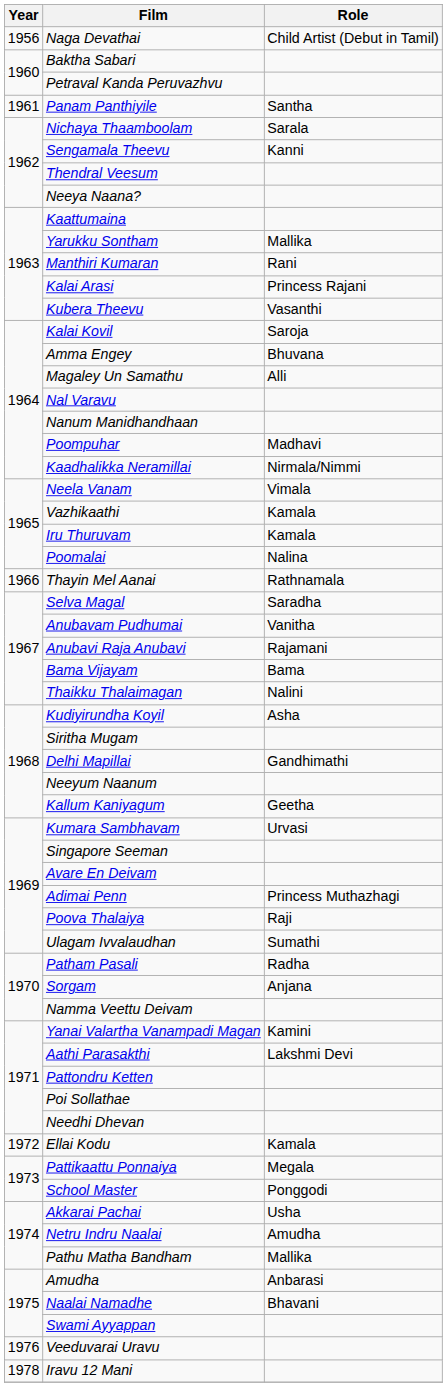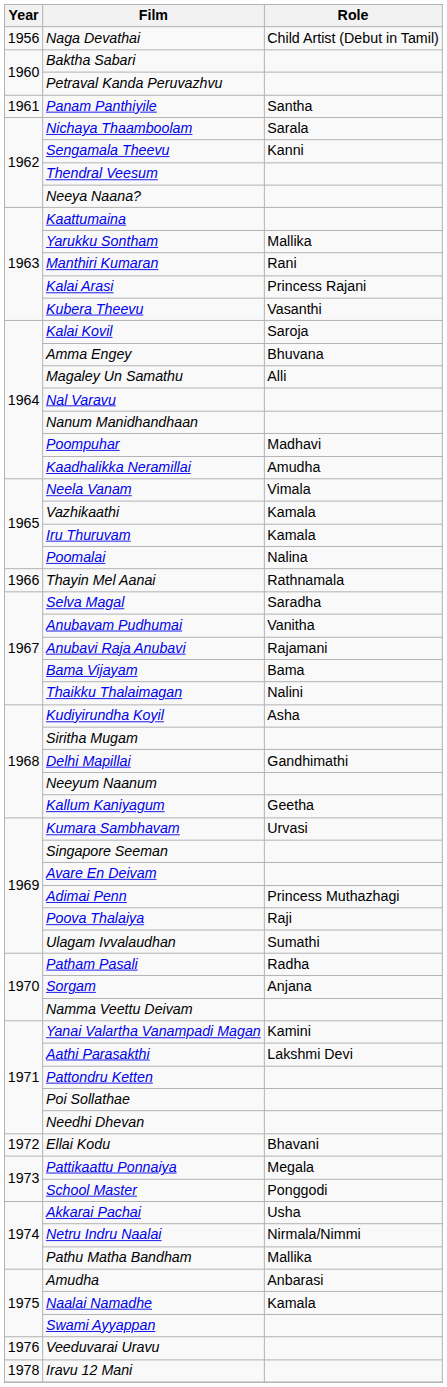 <table class="wikitable sortable">
 <tr>
 <th>Year</th>
 <th>Film</th>
 <th>Role</th>
 </tr>
 <tr>
 <td>1956</td>
 <td><em>Naga Devathai</em></td>
 <td>Child Artist (Debut in Tamil)</td>
 </tr>
 <tr>
 <td rowspan="2">1960</td>
 <td><em>Baktha Sabari</em></td>
 <td></td>
 </tr>
 <tr>
 <td><em>Petraval Kanda Peruvazhvu</em></td>
 <td></td>
 </tr>
 <tr>
 <td>1961</td>
 <td><em><a href='#'>Panam Panthiyile</a></em></td>
 <td>Santha</td>
 </tr>
 <tr>
 <td rowspan="4">1962</td>
 <td><em><a href='#'>Nichaya Thaamboolam</a></em></td>
 <td>Sarala</td>
 </tr>
 <tr>
 <td><em><a href='#'>Sengamala Theevu</a></em></td>
 <td>Kanni</td>
 </tr>
 <tr>
 <td><em><a href='#'>Thendral Veesum</a></em></td>
 <td></td>
 </tr>
 <tr>
 <td><em>Neeya Naana?</em></td>
 <td></td>
 </tr>
 <tr>
 <td rowspan="5">1963</td>
 <td><em><a href='#'>Kaattumaina</a></em></td>
 <td></td>
 </tr>
 <tr>
 <td><em><a href='#'>Yarukku Sontham</a></em></td>
 <td>Mallika</td>
 </tr>
 <tr>
 <td><em><a href='#'>Manthiri Kumaran</a></em></td>
 <td>Rani</td>
 </tr>
 <tr>
 <td><em><a href='#'>Kalai Arasi</a></em></td>
 <td>Princess Rajani</td>
 </tr>
 <tr>
 <td><em><a href='#'>Kubera Theevu</a></em></td>
 <td>Vasanthi</td>
 </tr>
 <tr>
 <td rowspan="7">1964</td>
 <td><em><a href='#'>Kalai Kovil</a></em></td>
 <td>Saroja</td>
 </tr>
 <tr>
 <td><em>Amma Engey</em></td>
 <td>Bhuvana</td>
 </tr>
 <tr>
 <td><em>Magaley Un Samathu</em></td>
 <td>Alli</td>
 </tr>
 <tr>
 <td><em><a href='#'>Nal Varavu</a></em></td>
 <td></td>
 </tr>
 <tr>
 <td><em>Nanum Manidhandhaan</em></td>
 <td></td>
 </tr>
 <tr>
 <td><em><a href='#'>Poompuhar</a></em></td>
 <td>Madhavi</td>
 </tr>
 <tr>
 <td><em><a href='#'>Kaadhalikka Neramillai</a></em></td>
-<td>Nirmala/Nimmi</td>
+<td>Amudha</td>
 </tr>
 <tr>
 <td rowspan="4">1965</td>
 <td><em><a href='#'>Neela Vanam</a></em></td>
 <td>Vimala</td>
 </tr>
 <tr>
 <td><em>Vazhikaathi</em></td>
 <td>Kamala</td>
 </tr>
 <tr>
 <td><em><a href='#'>Iru Thuruvam</a></em></td>
 <td>Kamala</td>
 </tr>
 <tr>
 <td><em><a href='#'>Poomalai</a></em></td>
 <td>Nalina</td>
 </tr>
 <tr>
 <td>1966</td>
 <td><em>Thayin Mel Aanai</em></td>
 <td>Rathnamala</td>
 </tr>
 <tr>
 <td rowspan="5">1967</td>
 <td><em><a href='#'>Selva Magal</a></em></td>
 <td>Saradha</td>
 </tr>
 <tr>
 <td><em><a href='#'>Anubavam Pudhumai</a></em></td>
 <td>Vanitha</td>
 </tr>
 <tr>
 <td><em><a href='#'>Anubavi Raja Anubavi</a></em></td>
 <td>Rajamani</td>
 </tr>
 <tr>
 <td><em><a href='#'>Bama Vijayam</a></em></td>
 <td>Bama</td>
 </tr>
 <tr>
 <td><em><a href='#'>Thaikku Thalaimagan</a></em></td>
 <td>Nalini</td>
 </tr>
 <tr>
 <td rowspan="5">1968</td>
 <td><em><a href='#'>Kudiyirundha Koyil</a></em></td>
 <td>Asha</td>
 </tr>
 <tr>
 <td><em>Siritha Mugam</em></td>
 <td></td>
 </tr>
 <tr>
 <td><em><a href='#'>Delhi Mapillai</a></em></td>
 <td>Gandhimathi</td>
 </tr>
 <tr>
 <td><em>Neeyum Naanum</em></td>
 <td></td>
 </tr>
 <tr>
 <td><em><a href='#'>Kallum Kaniyagum</a></em></td>
 <td>Geetha</td>
 </tr>
 <tr>
 <td rowspan="6">1969</td>
 <td><em><a href='#'>Kumara Sambhavam</a></em></td>
 <td>Urvasi</td>
 </tr>
 <tr>
 <td><em>Singapore Seeman</em></td>
 <td></td>
 </tr>
 <tr>
 <td><em><a href='#'>Avare En Deivam</a></em></td>
 <td></td>
 </tr>
 <tr>
 <td><em><a href='#'>Adimai Penn</a></em></td>
 <td>Princess Muthazhagi</td>
 </tr>
 <tr>
 <td><em><a href='#'>Poova Thalaiya</a></em></td>
 <td>Raji</td>
 </tr>
 <tr>
 <td><em>Ulagam Ivvalaudhan</em></td>
 <td>Sumathi</td>
 </tr>
 <tr>
 <td rowspan="3">1970</td>
 <td><em><a href='#'>Patham Pasali</a></em></td>
 <td>Radha</td>
 </tr>
 <tr>
 <td><em><a href='#'>Sorgam</a></em></td>
 <td>Anjana</td>
 </tr>
 <tr>
 <td><em>Namma Veettu Deivam</em></td>
 <td></td>
 </tr>
 <tr>
 <td rowspan="5">1971</td>
 <td><em><a href='#'>Yanai Valartha Vanampadi Magan</a></em></td>
 <td>Kamini</td>
 </tr>
 <tr>
 <td><em><a href='#'>Aathi Parasakthi</a></em></td>
 <td>Lakshmi Devi</td>
 </tr>
 <tr>
 <td><em><a href='#'>Pattondru Ketten</a></em></td>
 <td></td>
 </tr>
 <tr>
 <td><em>Poi Sollathae</em></td>
 <td></td>
 </tr>
 <tr>
 <td><em>Needhi Dhevan</em></td>
 <td></td>
 </tr>
 <tr>
 <td>1972</td>
 <td><em>Ellai Kodu</em></td>
-<td>Kamala</td>
+<td>Bhavani</td>
 </tr>
 <tr>
 <td rowspan="2">1973</td>
 <td><em><a href='#'>Pattikaattu Ponnaiya</a></em></td>
 <td>Megala</td>
 </tr>
 <tr>
 <td><em><a href='#'>School Master</a></em></td>
 <td>Ponggodi</td>
 </tr>
 <tr>
 <td rowspan="3">1974</td>
 <td><em><a href='#'>Akkarai Pachai</a></em></td>
 <td>Usha</td>
 </tr>
 <tr>
 <td><em><a href='#'>Netru Indru Naalai</a></em></td>
-<td>Amudha</td>
+<td>Nirmala/Nimmi</td>
 </tr>
 <tr>
 <td><em>Pathu Matha Bandham</em></td>
 <td>Mallika</td>
 </tr>
 <tr>
 <td rowspan="3">1975</td>
 <td><em>Amudha</em></td>
 <td>Anbarasi</td>
 </tr>
 <tr>
 <td><em><a href='#'>Naalai Namadhe</a></em></td>
-<td>Bhavani</td>
+<td>Kamala</td>
 </tr>
 <tr>
 <td><em><a href='#'>Swami Ayyappan</a></em></td>
 <td></td>
 </tr>
 <tr>
 <td>1976</td>
 <td><em>Veeduvarai Uravu</em></td>
 <td></td>
 </tr>
 <tr>
 <td>1978</td>
 <td><em>Iravu 12 Mani</em></td>
 <td></td>
 </tr>
 <tr>
 </tr>
 </table>
